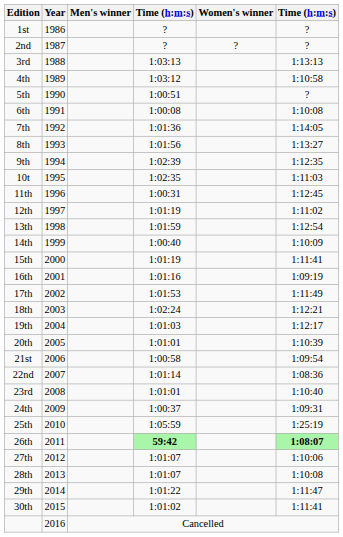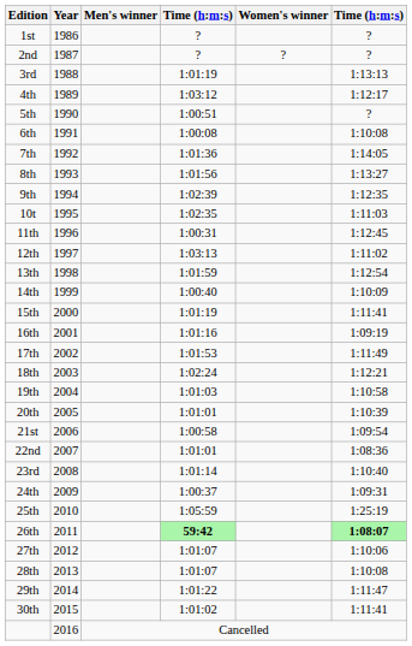 <table class="wikitable sortable" style="text-align:center">
 <tr>
 <th class=unsortable>Edition</th>
 <th>Year</th>
 <th class=unsortable>Men's winner</th>
 <th>Time (<a href='#'>h</a>:<a href='#'>m</a>:<a href='#'>s</a>)</th>
 <th class=unsortable>Women's winner</th>
 <th>Time (<a href='#'>h</a>:<a href='#'>m</a>:<a href='#'>s</a>)</th>
 </tr>
 <tr>
 <td>1st</td>
 <td>1986</td>
 <td align=left></td>
 <td>?</td>
 <td align=left></td>
 <td>?</td>
 </tr>
 <tr>
 <td>2nd</td>
 <td>1987</td>
 <td align=left></td>
 <td>?</td>
 <td>?</td>
 <td>?</td>
 </tr>
 <tr>
 <td>3rd</td>
 <td>1988</td>
 <td align=left></td>
-<td>1:03:13</td>
+<td>1:01:19</td>
 <td align=left></td>
 <td>1:13:13</td>
 </tr>
 <tr>
 <td>4th</td>
 <td>1989</td>
 <td align=left></td>
 <td>1:03:12</td>
 <td align=left></td>
-<td>1:10:58</td>
+<td>1:12:17</td>
 </tr>
 <tr>
 <td>5th</td>
 <td>1990</td>
 <td align=left><br></td>
 <td>1:00:51</td>
 <td align=left></td>
 <td>?</td>
 </tr>
 <tr>
 <td>6th</td>
 <td>1991</td>
 <td align=left></td>
 <td>1:00:08</td>
 <td align=left></td>
 <td>1:10:08</td>
 </tr>
 <tr>
 <td>7th</td>
 <td>1992</td>
 <td align=left></td>
 <td>1:01:36</td>
 <td align=left></td>
 <td>1:14:05</td>
 </tr>
 <tr>
 <td>8th</td>
 <td>1993</td>
 <td align=left></td>
 <td>1:01:56</td>
 <td align=left></td>
 <td>1:13:27</td>
 </tr>
 <tr>
 <td>9th</td>
 <td>1994</td>
 <td align=left></td>
 <td>1:02:39</td>
 <td align=left></td>
 <td>1:12:35</td>
 </tr>
 <tr>
 <td>10t</td>
 <td>1995</td>
 <td align=left></td>
 <td>1:02:35</td>
 <td align=left></td>
 <td>1:11:03</td>
 </tr>
 <tr>
 <td>11th</td>
 <td>1996</td>
 <td align=left></td>
 <td>1:00:31</td>
 <td align=left></td>
 <td>1:12:45</td>
 </tr>
 <tr>
 <td>12th</td>
 <td>1997</td>
 <td align=left></td>
-<td>1:01:19</td>
+<td>1:03:13</td>
 <td align=left></td>
 <td>1:11:02</td>
 </tr>
 <tr>
 <td>13th</td>
 <td>1998</td>
 <td align=left></td>
 <td>1:01:59</td>
 <td align=left></td>
 <td>1:12:54</td>
 </tr>
 <tr>
 <td>14th</td>
 <td>1999</td>
 <td align=left></td>
 <td>1:00:40</td>
 <td align=left></td>
 <td>1:10:09</td>
 </tr>
 <tr>
 <td>15th</td>
 <td>2000</td>
 <td align=left></td>
 <td>1:01:19</td>
 <td align=left></td>
 <td>1:11:41</td>
 </tr>
 <tr>
 <td>16th</td>
 <td>2001</td>
 <td align=left></td>
 <td>1:01:16</td>
 <td align=left></td>
 <td>1:09:19</td>
 </tr>
 <tr>
 <td>17th</td>
 <td>2002</td>
 <td align=left></td>
 <td>1:01:53</td>
 <td align=left></td>
 <td>1:11:49</td>
 </tr>
 <tr>
 <td>18th</td>
 <td>2003</td>
 <td align=left></td>
 <td>1:02:24</td>
 <td align=left></td>
 <td>1:12:21</td>
 </tr>
 <tr>
 <td>19th</td>
 <td>2004</td>
 <td align=left></td>
 <td>1:01:03</td>
 <td align=left></td>
-<td>1:12:17</td>
+<td>1:10:58</td>
 </tr>
 <tr>
 <td>20th</td>
 <td>2005</td>
 <td align=left></td>
 <td>1:01:01</td>
 <td align=left></td>
 <td>1:10:39</td>
 </tr>
 <tr>
 <td>21st</td>
 <td>2006</td>
 <td align=left></td>
 <td>1:00:58</td>
 <td align=left></td>
 <td>1:09:54</td>
 </tr>
 <tr>
 <td>22nd</td>
 <td>2007</td>
 <td align=left></td>
-<td>1:01:14</td>
+<td>1:01:01</td>
 <td align=left></td>
 <td>1:08:36</td>
 </tr>
 <tr>
 <td>23rd</td>
 <td>2008</td>
 <td align=left></td>
-<td>1:01:01</td>
+<td>1:01:14</td>
 <td align=left></td>
 <td>1:10:40</td>
 </tr>
 <tr>
 <td>24th</td>
 <td>2009</td>
 <td align=left></td>
 <td>1:00:37</td>
 <td align=left></td>
 <td>1:09:31</td>
 </tr>
 <tr>
 <td>25th</td>
 <td>2010</td>
 <td align=left></td>
 <td>1:05:59</td>
 <td align=left></td>
 <td>1:25:19</td>
 </tr>
 <tr>
 <td>26th</td>
 <td>2011</td>
 <td align=left></td>
 <td bgcolor=#A9F5A9><strong>59:42</strong></td>
 <td align=left></td>
 <td bgcolor=#A9F5A9><strong>1:08:07</strong></td>
 </tr>
 <tr>
 <td>27th</td>
 <td>2012</td>
 <td align=left></td>
 <td>1:01:07</td>
 <td align=left></td>
 <td>1:10:06</td>
 </tr>
 <tr>
 <td>28th</td>
 <td>2013</td>
 <td align=left></td>
 <td>1:01:07</td>
 <td align=left></td>
 <td>1:10:08</td>
 </tr>
 <tr>
 <td>29th</td>
 <td>2014</td>
 <td align=left></td>
 <td>1:01:22</td>
 <td align=left></td>
 <td>1:11:47</td>
 </tr>
 <tr>
 <td>30th</td>
 <td>2015</td>
 <td align=left></td>
 <td>1:01:02</td>
 <td align=left></td>
 <td>1:11:41</td>
 </tr>
 <tr>
 <td></td>
 <td>2016</td>
 <td colspan="4">Cancelled</td>
 </tr>
 </table>
